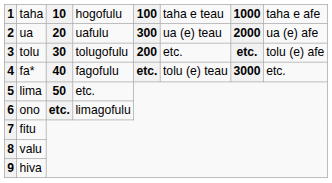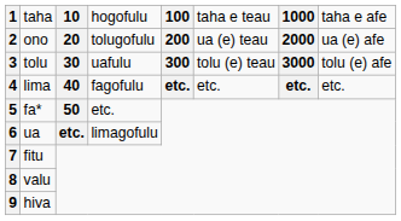 <table class="wikitable">
 <tr>
 <th>1</th>
 <td>taha</td>
 <th>10</th>
 <td>hogofulu</td>
 <th>100</th>
 <td>taha e teau</td>
 <th>1000</th>
 <td>taha e afe</td>
 </tr>
 <tr>
 <th>2</th>
-<td>ua</td>
+<td>ono</td>
 <th>20</th>
-<td>uafulu</td>
-<th>300</th>
+<td>tolugofulu</td>
+<th>200</th>
 <td>ua (e) teau</td>
 <th>2000</th>
 <td>ua (e) afe</td>
 </tr>
 <tr>
 <th>3</th>
 <td>tolu</td>
 <th>30</th>
-<td>tolugofulu</td>
-<th>200</th>
-<td>etc.</td>
-<th>etc.</th>
+<td>uafulu</td>
+<th>300</th>
+<td>tolu (e) teau</td>
+<th>3000</th>
 <td>tolu (e) afe</td>
 </tr>
 <tr>
 <th>4</th>
-<td>fa*</td>
+<td>lima</td>
 <th>40</th>
 <td>fagofulu</td>
 <th>etc.</th>
-<td>tolu (e) teau</td>
-<th>3000</th>
+<td>etc.</td>
+<th>etc.</th>
 <td>etc.</td>
 </tr>
 <tr>
 <th>5</th>
-<td>lima</td>
+<td>fa*</td>
 <th>50</th>
 <td>etc.</td>
 </tr>
 <tr>
 <th>6</th>
-<td>ono</td>
+<td>ua</td>
 <th>etc.</th>
 <td>limagofulu</td>
 </tr>
 <tr>
 <th>7</th>
 <td>fitu</td>
 </tr>
 <tr>
 <th>8</th>
 <td>valu</td>
 </tr>
 <tr>
 <th>9</th>
 <td>hiva</td>
 </tr>
 </table>
